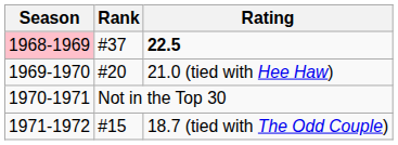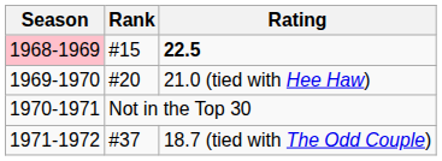 <table class="wikitable">
 <tr>
 <th>Season</th>
 <th>Rank</th>
 <th>Rating</th>
 </tr>
 <tr>
 <td style="background: pink;">1968-1969</td>
-<td>#37</td>
+<td>#15</td>
 <td><strong>22.5</strong></td>
 </tr>
 <tr>
 <td>1969-1970</td>
 <td>#20</td>
 <td>21.0 (tied with <em><a href='#'>Hee Haw</a></em>)</td>
 </tr>
 <tr>
 <td>1970-1971</td>
 <td rowspan="1" colspan="2">Not in the Top 30</td>
 </tr>
 <tr>
 <td>1971-1972</td>
-<td>#15</td>
+<td>#37</td>
 <td>18.7 (tied with <em><a href='#'>The Odd Couple</a></em>)</td>
 </tr>
 </table>
